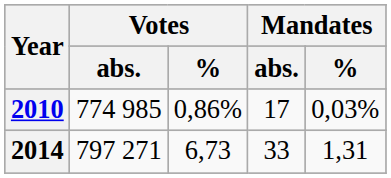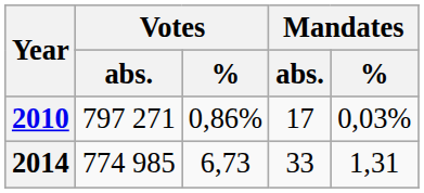 <table class="wikitable" style="text-align:center;">
 <tr>
 <th rowspan="2">Year</th>
 <th colspan="2">Votes</th>
 <th colspan="2">Mandates</th>
 </tr>
 <tr>
 <th>abs.</th>
 <th>%</th>
 <th>abs.</th>
 <th>%</th>
 </tr>
 <tr>
 <th><a href='#'>2010</a></th>
-<td>774 985</td>
+<td>797 271</td>
 <td>0,86%</td>
 <td>17</td>
 <td>0,03%</td>
 </tr>
 <tr>
 <th>2014</th>
-<td>797 271</td>
+<td>774 985</td>
 <td>6,73</td>
 <td>33</td>
 <td>1,31</td>
 </tr>
 </table>
